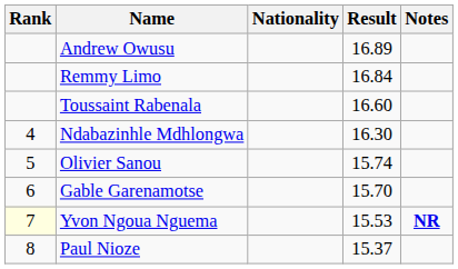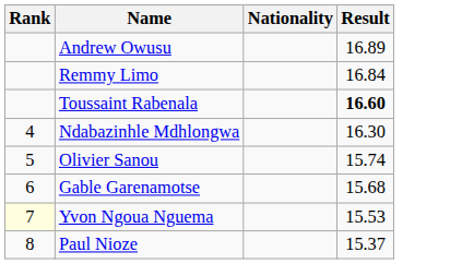 <table class="wikitable sortable" style="text-align:center">
 <tr>
 <th>Rank</th>
 <th>Name</th>
 <th>Nationality</th>
 <th>Result</th>
-<th>Notes</th>
 </tr>
 <tr>
 <td></td>
 <td align=left><a href='#'>Andrew Owusu</a></td>
 <td align=left></td>
 <td>16.89</td>
-<td></td>
 </tr>
 <tr>
 <td></td>
 <td align=left><a href='#'>Remmy Limo</a></td>
 <td align=left></td>
 <td>16.84</td>
-<td></td>
 </tr>
 <tr>
 <td></td>
 <td align=left><a href='#'>Toussaint Rabenala</a></td>
 <td align=left></td>
-<td>16.60</td>
-<td></td>
+<td><strong>16.60</strong></td>
 </tr>
 <tr>
 <td>4</td>
 <td align=left><a href='#'>Ndabazinhle Mdhlongwa</a></td>
 <td align=left></td>
 <td>16.30</td>
-<td></td>
 </tr>
 <tr>
 <td>5</td>
 <td align=left><a href='#'>Olivier Sanou</a></td>
 <td align=left></td>
 <td>15.74</td>
-<td></td>
 </tr>
 <tr>
 <td>6</td>
 <td align=left><a href='#'>Gable Garenamotse</a></td>
 <td align=left></td>
-<td>15.70</td>
-<td></td>
+<td>15.68</td>
 </tr>
 <tr>
 <td style="background: lightyellow;">7</td>
 <td align=left><a href='#'>Yvon Ngoua Nguema</a></td>
 <td align=left></td>
 <td>15.53</td>
-<td><strong><a href='#'>NR</a></strong></td>
 </tr>
 <tr>
 <td>8</td>
 <td align=left><a href='#'>Paul Nioze</a></td>
 <td align=left></td>
 <td>15.37</td>
-<td></td>
 </tr>
 </table>
